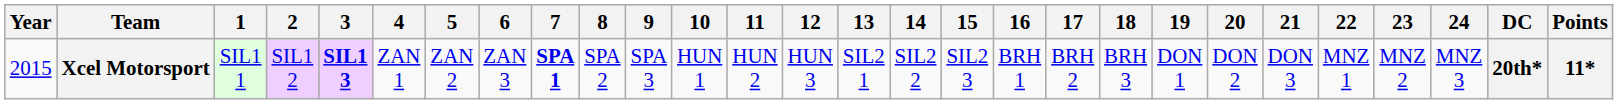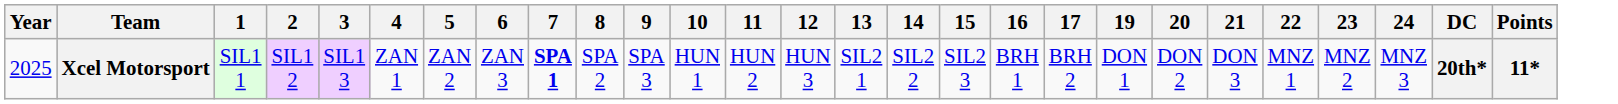 <table class="wikitable" style="text-align:center; font-size:85%">
 <tr>
 <th>Year</th>
 <th>Team</th>
 <th>1</th>
 <th>2</th>
 <th>3</th>
 <th>4</th>
 <th>5</th>
 <th>6</th>
 <th>7</th>
 <th>8</th>
 <th>9</th>
 <th>10</th>
 <th>11</th>
 <th>12</th>
 <th>13</th>
 <th>14</th>
 <th>15</th>
 <th>16</th>
 <th>17</th>
-<th>18</th>
 <th>19</th>
 <th>20</th>
 <th>21</th>
 <th>22</th>
 <th>23</th>
 <th>24</th>
 <th>DC</th>
 <th>Points</th>
 </tr>
 <tr>
-<td><a href='#'>2015</a></td>
+<td><a href='#'>2025</a></td>
 <th nowrap>Xcel Motorsport</th>
 <td style="background:#DFFFDF;"><a href='#'>SIL1<br>1</a><br></td>
 <td style="background:#EFCFFF;"><a href='#'>SIL1<br>2</a><br></td>
-<td style="background:#EFCFFF;"><strong><a href='#'>SIL1<br>3</a><br></strong></td>
+<td style="background:#EFCFFF;"><a href='#'>SIL1<br>3</a><br></td>
 <td style="background:#;"><a href='#'>ZAN<br>1</a><br></td>
 <td style="background:#;"><a href='#'>ZAN<br>2</a><br></td>
 <td style="background:#;"><a href='#'>ZAN<br>3</a><br></td>
 <td style="background:#;"><strong><a href='#'>SPA<br>1</a><br></strong></td>
 <td style="background:#;"><a href='#'>SPA<br>2</a><br></td>
 <td style="background:#;"><a href='#'>SPA<br>3</a><br></td>
 <td style="background:#;"><a href='#'>HUN<br>1</a><br></td>
 <td style="background:#;"><a href='#'>HUN<br>2</a><br></td>
 <td style="background:#;"><a href='#'>HUN<br>3</a><br></td>
 <td style="background:#;"><a href='#'>SIL2<br>1</a><br></td>
 <td style="background:#;"><a href='#'>SIL2<br>2</a><br></td>
 <td style="background:#;"><a href='#'>SIL2<br>3</a><br></td>
 <td style="background:#;"><a href='#'>BRH<br>1</a><br></td>
 <td style="background:#;"><a href='#'>BRH<br>2</a><br></td>
-<td style="background:#;"><a href='#'>BRH<br>3</a><br></td>
 <td style="background:#;"><a href='#'>DON<br>1</a><br></td>
 <td style="background:#;"><a href='#'>DON<br>2</a><br></td>
 <td style="background:#;"><a href='#'>DON<br>3</a><br></td>
 <td style="background:#;"><a href='#'>MNZ<br>1</a><br></td>
 <td style="background:#;"><a href='#'>MNZ<br>2</a><br></td>
 <td style="background:#;"><a href='#'>MNZ<br>3</a><br></td>
 <th>20th*</th>
 <th>11*</th>
 </tr>
 </table>
